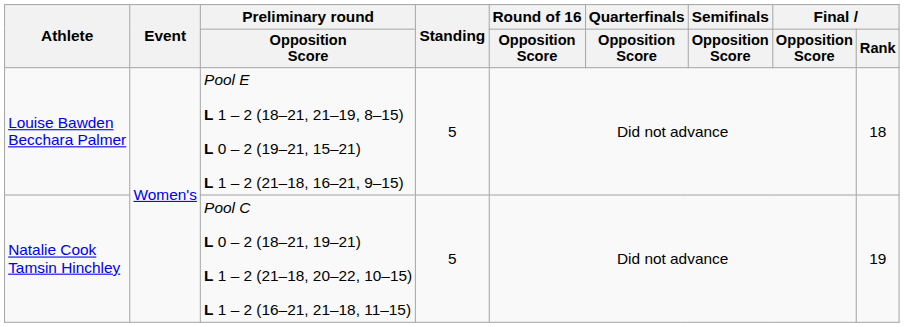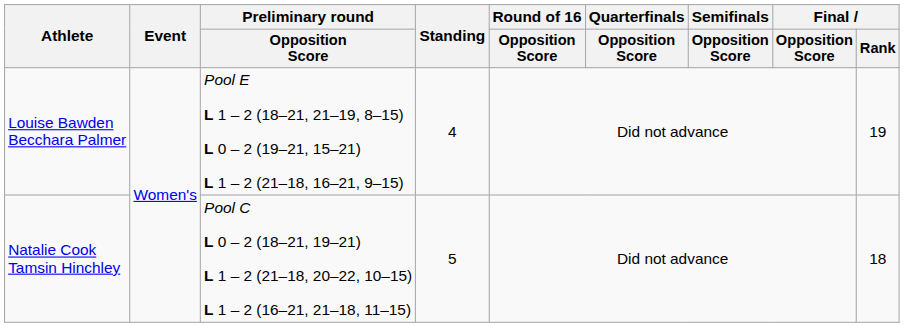 <table class=wikitable style="font-size:90%">
 <tr>
 <th rowspan="2">Athlete</th>
 <th rowspan="2">Event</th>
 <th>Preliminary round</th>
 <th rowspan="2">Standing</th>
 <th>Round of 16</th>
 <th>Quarterfinals</th>
 <th>Semifinals</th>
 <th colspan=2>Final / </th>
 </tr>
 <tr style="font-size:95%">
 <th>Opposition<br>Score</th>
 <th>Opposition<br>Score</th>
 <th>Opposition<br>Score</th>
 <th>Opposition<br>Score</th>
 <th>Opposition<br>Score</th>
 <th>Rank</th>
 </tr>
 <tr align=center>
 <td align=left><a href='#'>Louise Bawden</a><br><a href='#'>Becchara Palmer</a></td>
 <td rowspan=2 align=left><a href='#'>Women's</a></td>
 <td align=left><em>Pool E</em><br><br><strong>L</strong> 1 – 2 (18–21, 21–19, 8–15) <br><br><strong>L</strong> 0 – 2 (19–21, 15–21) <br><br><strong>L</strong> 1 – 2 (21–18, 16–21, 9–15)</td>
-<td>5</td>
+<td>4</td>
 <td colspan=4>Did not advance</td>
-<td>18</td>
+<td>19</td>
 </tr>
 <tr align=center>
 <td align=left><a href='#'>Natalie Cook</a><br><a href='#'>Tamsin Hinchley</a></td>
 <td align=left><em>Pool C</em><br><br><strong>L</strong> 0 – 2 (18–21, 19–21)<br><br><strong>L</strong> 1 – 2 (21–18, 20–22, 10–15)<br><br><strong>L</strong> 1 – 2 (16–21, 21–18, 11–15)</td>
 <td>5</td>
 <td colspan=4>Did not advance</td>
-<td>19</td>
+<td>18</td>
 </tr>
 </table>
